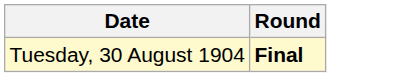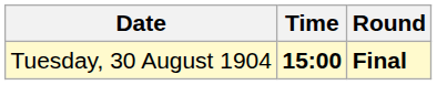 <table class="wikitable">
 <tr>
 <th>Date</th>
+<th>Time</th>
 <th>Round</th>
 </tr>
 <tr style="background:lemonchiffon;">
 <td>Tuesday, 30 August 1904</td>
+<td><strong>15:00</strong></td>
 <td><strong>Final</strong></td>
 </tr>
 </table>
